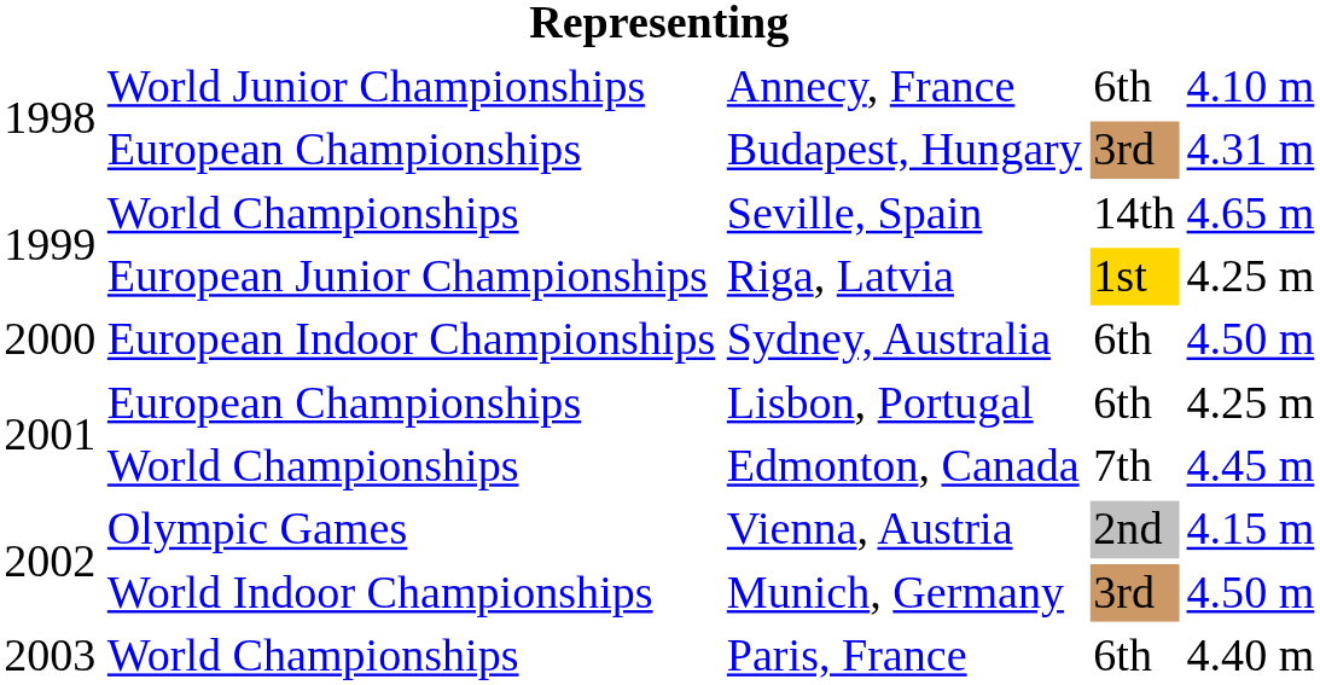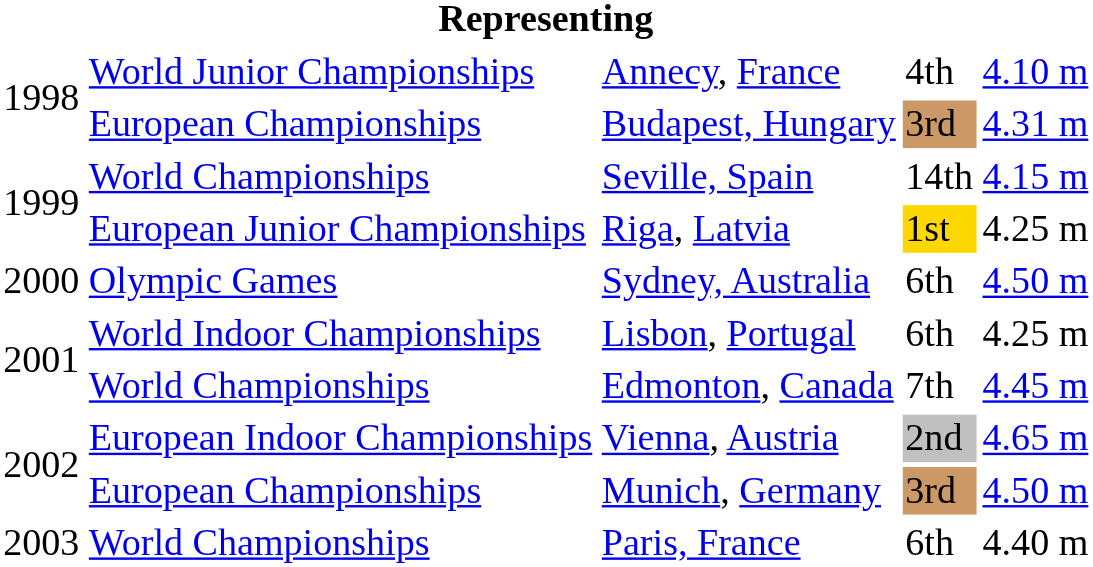 <table>
 <tr>
 <th colspan="5">Representing </th>
 </tr>
 <tr>
 <td rowspan=2>1998</td>
 <td><a href='#'>World Junior Championships</a></td>
 <td><a href='#'>Annecy</a>, <a href='#'>France</a></td>
-<td>6th</td>
+<td>4th</td>
 <td><a href='#'>4.10 m</a></td>
 </tr>
 <tr>
 <td><a href='#'>European Championships</a></td>
 <td><a href='#'>Budapest, Hungary</a></td>
 <td bgcolor="cc9966">3rd</td>
 <td><a href='#'>4.31 m</a></td>
 </tr>
 <tr>
 <td rowspan=2>1999</td>
 <td><a href='#'>World Championships</a></td>
 <td><a href='#'>Seville, Spain</a></td>
 <td>14th</td>
-<td><a href='#'>4.65 m</a></td>
+<td><a href='#'>4.15 m</a></td>
 </tr>
 <tr>
 <td><a href='#'>European Junior Championships</a></td>
 <td><a href='#'>Riga</a>, <a href='#'>Latvia</a></td>
 <td bgcolor="gold">1st</td>
 <td>4.25 m</td>
 </tr>
 <tr>
 <td>2000</td>
-<td><a href='#'>European Indoor Championships</a></td>
+<td><a href='#'>Olympic Games</a></td>
 <td><a href='#'>Sydney, Australia</a></td>
 <td>6th</td>
 <td><a href='#'>4.50 m</a></td>
 </tr>
 <tr>
 <td rowspan=2>2001</td>
-<td><a href='#'>European Championships</a></td>
+<td><a href='#'>World Indoor Championships</a></td>
 <td><a href='#'>Lisbon</a>, <a href='#'>Portugal</a></td>
 <td>6th</td>
 <td>4.25 m</td>
 </tr>
 <tr>
 <td><a href='#'>World Championships</a></td>
 <td><a href='#'>Edmonton</a>, <a href='#'>Canada</a></td>
 <td>7th</td>
 <td><a href='#'>4.45 m</a></td>
 </tr>
 <tr>
 <td rowspan=2>2002</td>
-<td><a href='#'>Olympic Games</a></td>
+<td><a href='#'>European Indoor Championships</a></td>
 <td><a href='#'>Vienna</a>, <a href='#'>Austria</a></td>
 <td bgcolor="silver">2nd</td>
-<td><a href='#'>4.15 m</a></td>
+<td><a href='#'>4.65 m</a></td>
 </tr>
 <tr>
-<td><a href='#'>World Indoor Championships</a></td>
+<td><a href='#'>European Championships</a></td>
 <td><a href='#'>Munich</a>, <a href='#'>Germany</a></td>
 <td bgcolor="cc9966">3rd</td>
 <td><a href='#'>4.50 m</a></td>
 </tr>
 <tr>
 <td>2003</td>
 <td><a href='#'>World Championships</a></td>
 <td><a href='#'>Paris, France</a></td>
 <td>6th</td>
 <td>4.40 m</td>
 </tr>
 </table>
